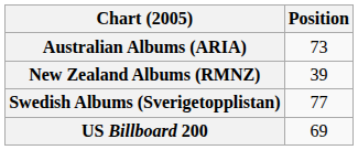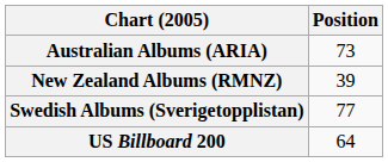 <table class="wikitable sortable plainrowheaders" style="text-align:center">
 <tr>
 <th scope="col">Chart (2005)</th>
 <th scope="col">Position</th>
 </tr>
 <tr>
 <th scope="row">Australian Albums (ARIA)</th>
 <td>73</td>
 </tr>
 <tr>
 <th scope="row">New Zealand Albums (RMNZ)</th>
 <td>39</td>
 </tr>
 <tr>
 <th scope="row">Swedish Albums (Sverigetopplistan)</th>
 <td>77</td>
 </tr>
 <tr>
 <th scope="row">US <em>Billboard</em> 200</th>
-<td>69</td>
+<td>64</td>
 </tr>
 </table>
